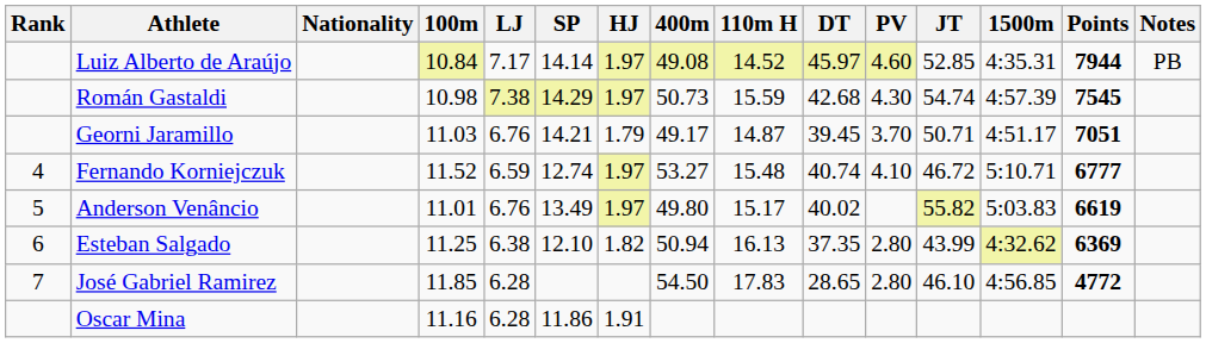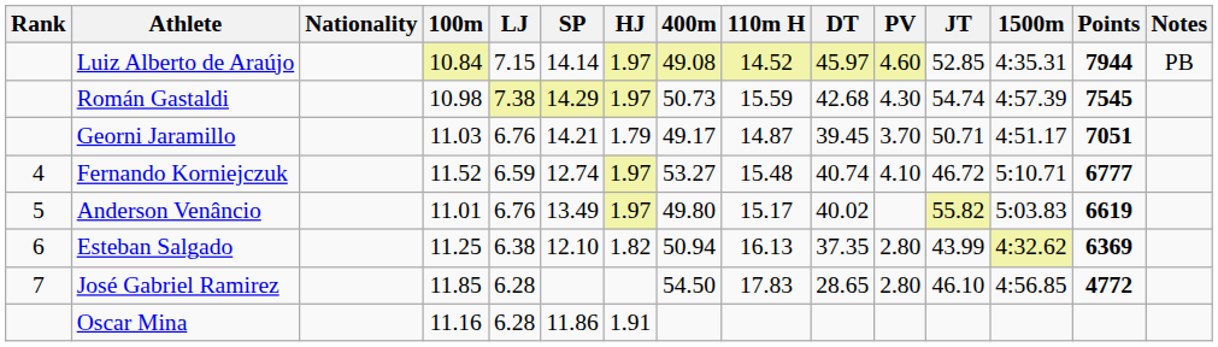 <table class="wikitable sortable" style=" text-align:center;">
 <tr>
 <th>Rank</th>
 <th>Athlete</th>
 <th>Nationality</th>
 <th>100m</th>
 <th>LJ</th>
 <th>SP</th>
 <th>HJ</th>
 <th>400m</th>
 <th>110m H</th>
 <th>DT</th>
 <th>PV</th>
 <th>JT</th>
 <th>1500m</th>
 <th>Points</th>
 <th>Notes</th>
 </tr>
 <tr>
 <td></td>
 <td align=left><a href='#'>Luiz Alberto de Araújo</a></td>
 <td align=left></td>
 <td bgcolor=#F2F5A9>10.84</td>
-<td>7.17</td>
+<td>7.15</td>
 <td>14.14</td>
 <td bgcolor=#F2F5A9>1.97</td>
 <td bgcolor=#F2F5A9>49.08</td>
 <td bgcolor=#F2F5A9>14.52</td>
 <td bgcolor=#F2F5A9>45.97</td>
 <td bgcolor=#F2F5A9>4.60</td>
 <td>52.85</td>
 <td>4:35.31</td>
 <td><strong>7944</strong></td>
 <td>PB</td>
 </tr>
 <tr>
 <td></td>
 <td align=left><a href='#'>Román Gastaldi</a></td>
 <td align=left></td>
 <td>10.98</td>
 <td bgcolor=#F2F5A9>7.38</td>
 <td bgcolor=#F2F5A9>14.29</td>
 <td bgcolor=#F2F5A9>1.97</td>
 <td>50.73</td>
 <td>15.59</td>
 <td>42.68</td>
 <td>4.30</td>
 <td>54.74</td>
 <td>4:57.39</td>
 <td><strong>7545</strong></td>
 <td></td>
 </tr>
 <tr>
 <td></td>
 <td align=left><a href='#'>Georni Jaramillo</a></td>
 <td align=left></td>
 <td>11.03</td>
 <td>6.76</td>
 <td>14.21</td>
 <td>1.79</td>
 <td>49.17</td>
 <td>14.87</td>
 <td>39.45</td>
 <td>3.70</td>
 <td>50.71</td>
 <td>4:51.17</td>
 <td><strong>7051</strong></td>
 <td></td>
 </tr>
 <tr>
 <td>4</td>
 <td align=left><a href='#'>Fernando Korniejczuk</a></td>
 <td align=left></td>
 <td>11.52</td>
 <td>6.59</td>
 <td>12.74</td>
 <td bgcolor=#F2F5A9>1.97</td>
 <td>53.27</td>
 <td>15.48</td>
 <td>40.74</td>
 <td>4.10</td>
 <td>46.72</td>
 <td>5:10.71</td>
 <td><strong>6777</strong></td>
 <td></td>
 </tr>
 <tr>
 <td>5</td>
 <td align=left><a href='#'>Anderson Venâncio</a></td>
 <td align=left></td>
 <td>11.01</td>
 <td>6.76</td>
 <td>13.49</td>
 <td bgcolor=#F2F5A9>1.97</td>
 <td>49.80</td>
 <td>15.17</td>
 <td>40.02</td>
 <td></td>
 <td bgcolor=#F2F5A9>55.82</td>
 <td>5:03.83</td>
 <td><strong>6619</strong></td>
 <td></td>
 </tr>
 <tr>
 <td>6</td>
 <td align=left><a href='#'>Esteban Salgado</a></td>
 <td align=left></td>
 <td>11.25</td>
 <td>6.38</td>
 <td>12.10</td>
 <td>1.82</td>
 <td>50.94</td>
 <td>16.13</td>
 <td>37.35</td>
 <td>2.80</td>
 <td>43.99</td>
 <td bgcolor=#F2F5A9>4:32.62</td>
 <td><strong>6369</strong></td>
 <td></td>
 </tr>
 <tr>
 <td>7</td>
 <td align=left><a href='#'>José Gabriel Ramirez</a></td>
 <td align=left></td>
 <td>11.85</td>
 <td>6.28</td>
 <td></td>
 <td></td>
 <td>54.50</td>
 <td>17.83</td>
 <td>28.65</td>
 <td>2.80</td>
 <td>46.10</td>
 <td>4:56.85</td>
 <td><strong>4772</strong></td>
 <td></td>
 </tr>
 <tr>
 <td></td>
 <td align=left><a href='#'>Oscar Mina</a></td>
 <td align=left></td>
 <td>11.16</td>
 <td>6.28</td>
 <td>11.86</td>
 <td>1.91</td>
 <td></td>
 <td></td>
 <td></td>
 <td></td>
 <td></td>
 <td></td>
 <td><strong></strong></td>
 <td></td>
 </tr>
 </table>
